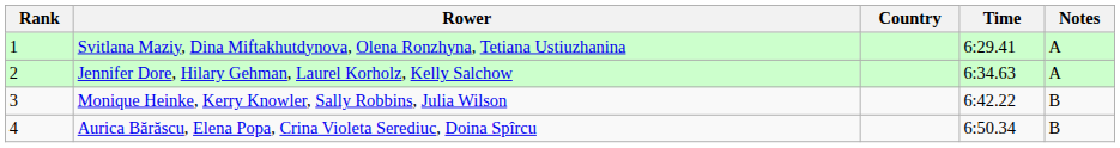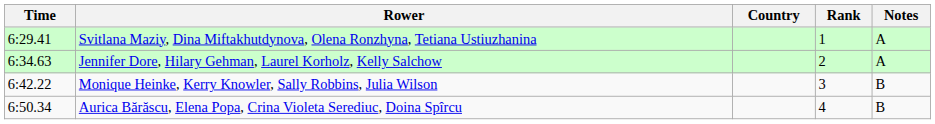 <table class="wikitable sortable" width=65%>
 <tr>
-<th>Rank</th>
+<th>Time</th>
 <th>Rower</th>
 <th>Country</th>
-<th>Time</th>
+<th>Rank</th>
 <th>Notes</th>
 </tr>
 <tr bgcolor=ccffcc>
-<td>1</td>
+<td>6:29.41</td>
 <td><a href='#'>Svitlana Maziy</a>, <a href='#'>Dina Miftakhutdynova</a>, <a href='#'>Olena Ronzhyna</a>, <a href='#'>Tetiana Ustiuzhanina</a></td>
 <td></td>
-<td>6:29.41</td>
+<td>1</td>
 <td>A</td>
 </tr>
 <tr bgcolor=ccffcc>
-<td>2</td>
+<td>6:34.63</td>
 <td><a href='#'>Jennifer Dore</a>, <a href='#'>Hilary Gehman</a>, <a href='#'>Laurel Korholz</a>, <a href='#'>Kelly Salchow</a></td>
 <td></td>
-<td>6:34.63</td>
+<td>2</td>
 <td>A</td>
 </tr>
 <tr>
-<td>3</td>
+<td>6:42.22</td>
 <td><a href='#'>Monique Heinke</a>, <a href='#'>Kerry Knowler</a>, <a href='#'>Sally Robbins</a>, <a href='#'>Julia Wilson</a></td>
 <td></td>
-<td>6:42.22</td>
+<td>3</td>
 <td>B</td>
 </tr>
 <tr>
-<td>4</td>
+<td>6:50.34</td>
 <td><a href='#'>Aurica Bărăscu</a>, <a href='#'>Elena Popa</a>, <a href='#'>Crina Violeta Serediuc</a>, <a href='#'>Doina Spîrcu</a></td>
 <td></td>
-<td>6:50.34</td>
+<td>4</td>
 <td>B</td>
 </tr>
 </table>
